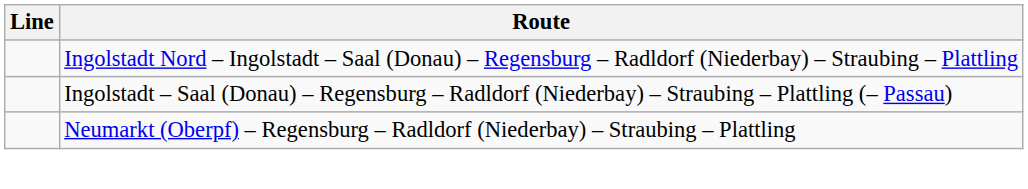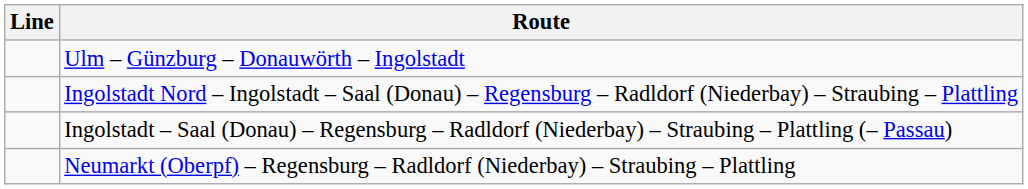 <table class="wikitable">
 <tr>
 <th>Line</th>
 <th>Route</th>
+</tr>
+<tr>
+<td></td>
+<td><a href='#'>Ulm</a> – <a href='#'>Günzburg</a> – <a href='#'>Donauwörth</a> – <a href='#'>Ingolstadt</a></td>
 </tr>
 <tr>
 <td></td>
 <td><a href='#'>Ingolstadt Nord</a> – Ingolstadt – Saal (Donau) – <a href='#'>Regensburg</a> – Radldorf (Niederbay) – Straubing – <a href='#'>Plattling</a></td>
 </tr>
 <tr>
 <td></td>
 <td>Ingolstadt – Saal (Donau) – Regensburg – Radldorf (Niederbay) – Straubing – Plattling (– <a href='#'>Passau</a>)</td>
 </tr>
 <tr>
 <td></td>
 <td><a href='#'>Neumarkt (Oberpf)</a> – Regensburg – Radldorf (Niederbay) – Straubing – Plattling</td>
 </tr>
 </table>
